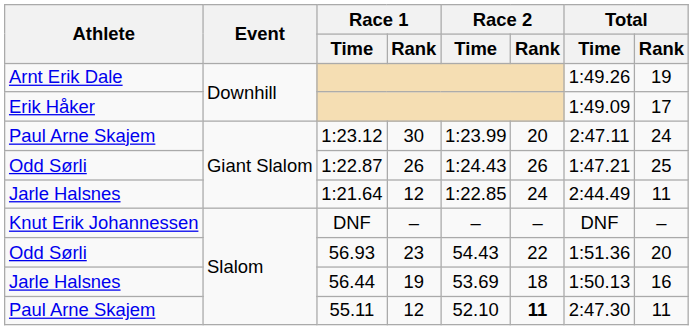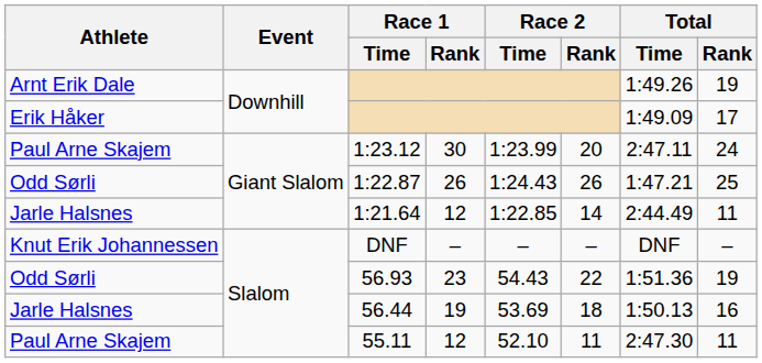 <table class="wikitable" style="font-size:90%">
 <tr>
 <th rowspan="2">Athlete</th>
 <th rowspan="2">Event</th>
 <th colspan="2">Race 1</th>
 <th colspan="2">Race 2</th>
 <th colspan="2">Total</th>
 </tr>
 <tr>
 <th>Time</th>
 <th>Rank</th>
 <th>Time</th>
 <th>Rank</th>
 <th>Time</th>
 <th>Rank</th>
 </tr>
 <tr>
 <td><a href='#'>Arnt Erik Dale</a></td>
 <td rowspan="2">Downhill</td>
 <td colspan="4" bgcolor="wheat"></td>
 <td align="center">1:49.26</td>
 <td align="center">19</td>
 </tr>
 <tr>
 <td><a href='#'>Erik Håker</a></td>
 <td colspan="4" bgcolor="wheat"></td>
 <td align="center">1:49.09</td>
 <td align="center">17</td>
 </tr>
 <tr>
 <td><a href='#'>Paul Arne Skajem</a></td>
 <td rowspan="3">Giant Slalom</td>
 <td align="center">1:23.12</td>
 <td align="center">30</td>
 <td align="center">1:23.99</td>
 <td align="center">20</td>
 <td align="center">2:47.11</td>
 <td align="center">24</td>
 </tr>
 <tr>
 <td><a href='#'>Odd Sørli</a></td>
 <td align="center">1:22.87</td>
 <td align="center">26</td>
 <td align="center">1:24.43</td>
 <td align="center">26</td>
 <td align="center">1:47.21</td>
 <td align="center">25</td>
 </tr>
 <tr>
 <td><a href='#'>Jarle Halsnes</a></td>
 <td align="center">1:21.64</td>
 <td align="center">12</td>
 <td align="center">1:22.85</td>
-<td align="center">24</td>
+<td align="center">14</td>
 <td align="center">2:44.49</td>
 <td align="center">11</td>
 </tr>
 <tr>
 <td><a href='#'>Knut Erik Johannessen</a></td>
 <td rowspan="4">Slalom</td>
 <td align="center">DNF</td>
 <td align="center">–</td>
 <td align="center">–</td>
 <td align="center">–</td>
 <td align="center">DNF</td>
 <td align="center">–</td>
 </tr>
 <tr>
 <td><a href='#'>Odd Sørli</a></td>
 <td align="center">56.93</td>
 <td align="center">23</td>
 <td align="center">54.43</td>
 <td align="center">22</td>
 <td align="center">1:51.36</td>
-<td align="center">20</td>
+<td align="center">19</td>
 </tr>
 <tr>
 <td><a href='#'>Jarle Halsnes</a></td>
 <td align="center">56.44</td>
 <td align="center">19</td>
 <td align="center">53.69</td>
 <td align="center">18</td>
 <td align="center">1:50.13</td>
 <td align="center">16</td>
 </tr>
 <tr>
 <td><a href='#'>Paul Arne Skajem</a></td>
 <td align="center">55.11</td>
 <td align="center">12</td>
 <td align="center">52.10</td>
-<td align="center"><strong>11</strong></td>
+<td align="center">11</td>
 <td align="center">2:47.30</td>
 <td align="center">11</td>
 </tr>
 </table>
